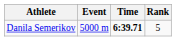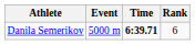 <table class=wikitable style=font-size:90%>
 <tr>
 <th>Athlete</th>
 <th>Event</th>
 <th>Time</th>
 <th>Rank</th>
 </tr>
 <tr align=center>
 <td align=left><a href='#'>Danila Semerikov</a></td>
 <td align=left><a href='#'>5000 m</a></td>
 <td><strong>6:39.71</strong></td>
-<td>5</td>
+<td>6</td>
 </tr>
 </table>
